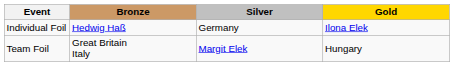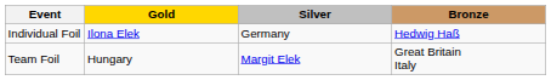 <table class="wikitable">
 <tr>
 <th width="100">Event</th>
+<th style="background-color:gold;" width="200"> Gold</th>
+<th style="background-color:silver;" width="200"> Silver</th>
 <th style="background-color:#CC9966;" width="200"> Bronze</th>
-<th style="background-color:silver;" width="200"> Silver</th>
-<th style="background-color:gold;" width="200"> Gold</th>
 </tr>
 <tr>
 <td>Individual Foil</td>
+<td> <a href='#'>Ilona Elek</a></td>
+<td> Germany</td>
 <td> <a href='#'>Hedwig Haß</a></td>
-<td> Germany</td>
-<td> <a href='#'>Ilona Elek</a></td>
 </tr>
 <tr>
 <td>Team Foil</td>
+<td> Hungary</td>
+<td> <a href='#'>Margit Elek</a></td>
 <td> Great Britain <br> Italy</td>
-<td> <a href='#'>Margit Elek</a></td>
-<td> Hungary</td>
 </tr>
 </table>
